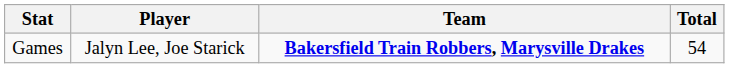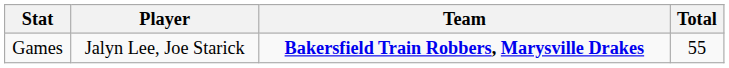 <table class="wikitable" style="width:50%; text-align:center;">
 <tr>
 <th>Stat</th>
 <th>Player</th>
 <th>Team</th>
 <th>Total</th>
 </tr>
 <tr>
 <td>Games</td>
 <td>Jalyn Lee, Joe Starick</td>
 <td><strong><a href='#'>Bakersfield Train Robbers</a>, <a href='#'>Marysville Drakes</a></strong></td>
-<td>54</td>
+<td>55</td>
 </tr>
 </table>
